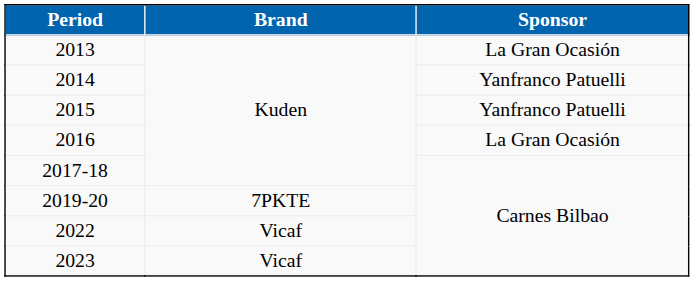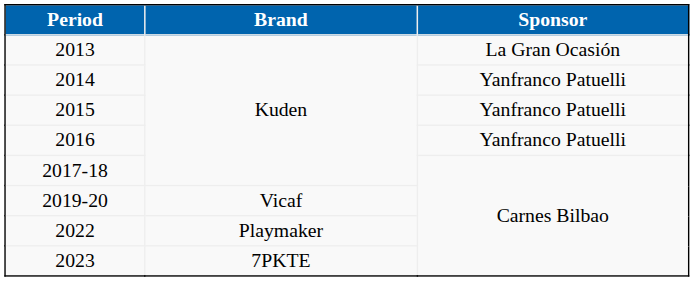 <table class="unsortable" align=center border=1 width=500 cellpadding="2" cellspacing="0" style="background: #f9f9f9; border: 1px solid; border-collapse: collapse; font-size: 90%; text-align: center;">
 <tr align=center style="background:#0064AE; color:#FFFFFF;">
 <th width=100>Period</th>
 <th width=200>Brand</th>
 <th width=200>Sponsor</th>
 </tr>
 <tr>
 <td>2013</td>
 <td rowspan=5>Kuden</td>
 <td rowspan=1>La Gran Ocasión</td>
 </tr>
 <tr>
 <td>2014</td>
 <td rowspan=1>Yanfranco Patuelli</td>
 </tr>
 <tr>
 <td>2015</td>
 <td rowspan=1>Yanfranco Patuelli</td>
 </tr>
 <tr>
 <td>2016</td>
-<td rowspan=1>La Gran Ocasión</td>
+<td rowspan=1>Yanfranco Patuelli</td>
 </tr>
 <tr>
 <td>2017-18</td>
 <td rowspan=4>Carnes Bilbao</td>
 </tr>
 <tr>
 <td>2019-20</td>
-<td>7PKTE</td>
+<td>Vicaf</td>
 </tr>
 <tr>
 <td>2022</td>
-<td>Vicaf</td>
+<td>Playmaker</td>
 </tr>
 <tr>
 <td>2023</td>
-<td>Vicaf</td>
+<td>7PKTE</td>
 </tr>
 </table>
